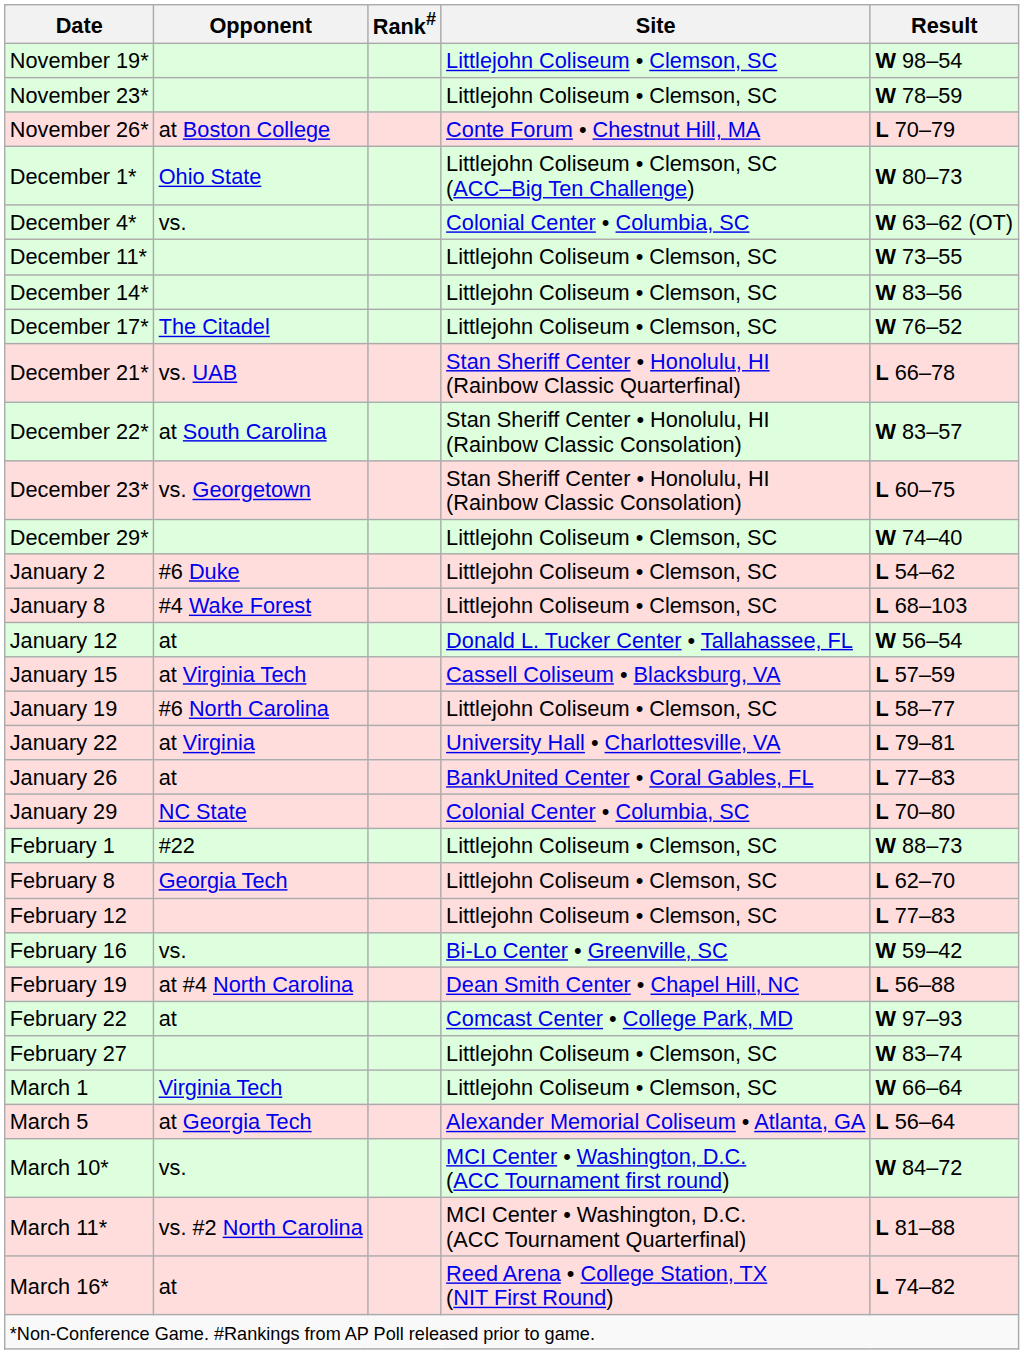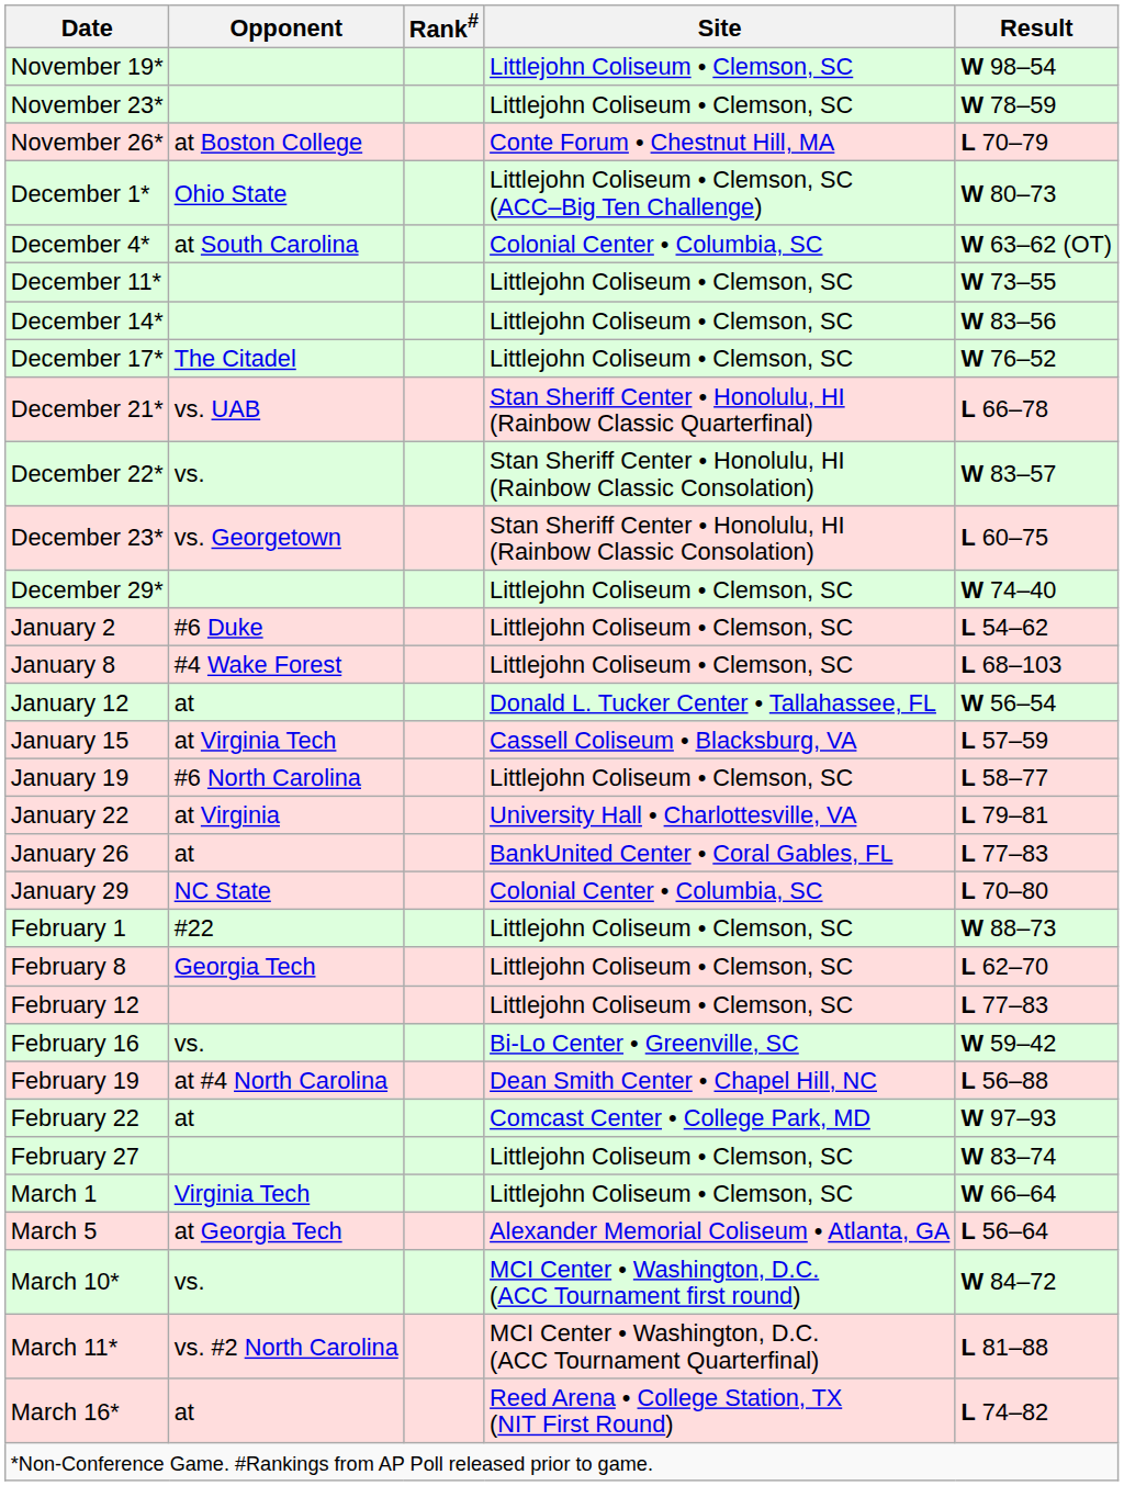 <table class="wikitable" style="font-size:95%;">
 <tr>
 <th>Date</th>
 <th>Opponent</th>
 <th>Rank<sup>#</sup></th>
 <th>Site</th>
 <th>Result</th>
 </tr>
 <tr style="background: #ddffdd;">
 <td>November 19*</td>
 <td></td>
 <td></td>
 <td><a href='#'>Littlejohn Coliseum</a> • <a href='#'>Clemson, SC</a></td>
 <td><strong>W</strong> 98–54</td>
 </tr>
 <tr style="background: #ddffdd;">
 <td>November 23*</td>
 <td></td>
 <td></td>
 <td>Littlejohn Coliseum • Clemson, SC</td>
 <td><strong>W</strong> 78–59</td>
 </tr>
 <tr style="background: #ffdddd;">
 <td>November 26*</td>
 <td>at <a href='#'>Boston College</a></td>
 <td></td>
 <td><a href='#'>Conte Forum</a> • <a href='#'>Chestnut Hill, MA</a></td>
 <td><strong>L</strong> 70–79</td>
 </tr>
 <tr style="background: #ddffdd;">
 <td>December 1*</td>
 <td><a href='#'>Ohio State</a></td>
 <td></td>
 <td>Littlejohn Coliseum • Clemson, SC<br>(<a href='#'>ACC–Big Ten Challenge</a>)</td>
 <td><strong>W</strong> 80–73</td>
 </tr>
 <tr style="background: #ddffdd;">
 <td>December 4*</td>
-<td>vs. </td>
+<td>at <a href='#'>South Carolina</a></td>
 <td></td>
 <td><a href='#'>Colonial Center</a> • <a href='#'>Columbia, SC</a></td>
 <td><strong>W</strong> 63–62 (OT)</td>
 </tr>
 <tr style="background: #ddffdd;">
 <td>December 11*</td>
 <td></td>
 <td></td>
 <td>Littlejohn Coliseum • Clemson, SC</td>
 <td><strong>W</strong> 73–55</td>
 </tr>
 <tr style="background: #ddffdd;">
 <td>December 14*</td>
 <td></td>
 <td></td>
 <td>Littlejohn Coliseum • Clemson, SC</td>
 <td><strong>W</strong> 83–56</td>
 </tr>
 <tr style="background: #ddffdd;">
 <td>December 17*</td>
 <td><a href='#'>The Citadel</a></td>
 <td></td>
 <td>Littlejohn Coliseum • Clemson, SC</td>
 <td><strong>W</strong> 76–52</td>
 </tr>
 <tr style="background: #ffdddd;">
 <td>December 21*</td>
 <td>vs. <a href='#'>UAB</a></td>
 <td></td>
 <td><a href='#'>Stan Sheriff Center</a> • <a href='#'>Honolulu, HI</a><br>(Rainbow Classic Quarterfinal)</td>
 <td><strong>L</strong> 66–78</td>
 </tr>
 <tr style="background: #ddffdd;">
 <td>December 22*</td>
-<td>at <a href='#'>South Carolina</a></td>
+<td>vs. </td>
 <td></td>
 <td>Stan Sheriff Center • Honolulu, HI<br>(Rainbow Classic Consolation)</td>
 <td><strong>W</strong> 83–57</td>
 </tr>
 <tr style="background: #ffdddd;">
 <td>December 23*</td>
 <td>vs. <a href='#'>Georgetown</a></td>
 <td></td>
 <td>Stan Sheriff Center • Honolulu, HI<br>(Rainbow Classic Consolation)</td>
 <td><strong>L</strong> 60–75</td>
 </tr>
 <tr style="background: #ddffdd;">
 <td>December 29*</td>
 <td></td>
 <td></td>
 <td>Littlejohn Coliseum • Clemson, SC</td>
 <td><strong>W</strong> 74–40</td>
 </tr>
 <tr style="background: #ffdddd;">
 <td>January 2</td>
 <td>#6 <a href='#'>Duke</a></td>
 <td></td>
 <td>Littlejohn Coliseum • Clemson, SC</td>
 <td><strong>L</strong> 54–62</td>
 </tr>
 <tr style="background: #ffdddd;">
 <td>January 8</td>
 <td>#4 <a href='#'>Wake Forest</a></td>
 <td></td>
 <td>Littlejohn Coliseum • Clemson, SC</td>
 <td><strong>L</strong> 68–103</td>
 </tr>
 <tr style="background: #ddffdd;">
 <td>January 12</td>
 <td>at </td>
 <td></td>
 <td><a href='#'>Donald L. Tucker Center</a> • <a href='#'>Tallahassee, FL</a></td>
 <td><strong>W</strong> 56–54</td>
 </tr>
 <tr style="background: #ffdddd;">
 <td>January 15</td>
 <td>at <a href='#'>Virginia Tech</a></td>
 <td></td>
 <td><a href='#'>Cassell Coliseum</a> • <a href='#'>Blacksburg, VA</a></td>
 <td><strong>L</strong> 57–59</td>
 </tr>
 <tr style="background: #ffdddd;">
 <td>January 19</td>
 <td>#6 <a href='#'>North Carolina</a></td>
 <td></td>
 <td>Littlejohn Coliseum • Clemson, SC</td>
 <td><strong>L</strong> 58–77</td>
 </tr>
 <tr style="background: #ffdddd;">
 <td>January 22</td>
 <td>at <a href='#'>Virginia</a></td>
 <td></td>
 <td><a href='#'>University Hall</a> • <a href='#'>Charlottesville, VA</a></td>
 <td><strong>L</strong> 79–81</td>
 </tr>
 <tr style="background: #ffdddd;">
 <td>January 26</td>
 <td>at </td>
 <td></td>
 <td><a href='#'>BankUnited Center</a> • <a href='#'>Coral Gables, FL</a></td>
 <td><strong>L</strong> 77–83</td>
 </tr>
 <tr style="background: #ffdddd;">
 <td>January 29</td>
 <td><a href='#'>NC State</a></td>
 <td></td>
 <td><a href='#'>Colonial Center</a> • <a href='#'>Columbia, SC</a></td>
 <td><strong>L</strong> 70–80</td>
 </tr>
 <tr style="background: #ddffdd;">
 <td>February 1</td>
 <td>#22 </td>
 <td></td>
 <td>Littlejohn Coliseum • Clemson, SC</td>
 <td><strong>W</strong> 88–73</td>
 </tr>
 <tr style="background: #ffdddd;">
 <td>February 8</td>
 <td><a href='#'>Georgia Tech</a></td>
 <td></td>
 <td>Littlejohn Coliseum • Clemson, SC</td>
 <td><strong>L</strong> 62–70</td>
 </tr>
 <tr style="background: #ffdddd;">
 <td>February 12</td>
 <td></td>
 <td></td>
 <td>Littlejohn Coliseum • Clemson, SC</td>
 <td><strong>L</strong> 77–83</td>
 </tr>
 <tr style="background: #ddffdd;">
 <td>February 16</td>
 <td>vs. </td>
 <td></td>
 <td><a href='#'>Bi-Lo Center</a> • <a href='#'>Greenville, SC</a></td>
 <td><strong>W</strong> 59–42</td>
 </tr>
 <tr style="background: #ffdddd;">
 <td>February 19</td>
 <td>at #4 <a href='#'>North Carolina</a></td>
 <td></td>
 <td><a href='#'>Dean Smith Center</a> • <a href='#'>Chapel Hill, NC</a></td>
 <td><strong>L</strong> 56–88</td>
 </tr>
 <tr style="background: #ddffdd;">
 <td>February 22</td>
 <td>at </td>
 <td></td>
 <td><a href='#'>Comcast Center</a> • <a href='#'>College Park, MD</a></td>
 <td><strong>W</strong> 97–93</td>
 </tr>
 <tr style="background: #ddffdd;">
 <td>February 27</td>
 <td></td>
 <td></td>
 <td>Littlejohn Coliseum • Clemson, SC</td>
 <td><strong>W</strong> 83–74</td>
 </tr>
 <tr style="background: #ddffdd;">
 <td>March 1</td>
 <td><a href='#'>Virginia Tech</a></td>
 <td></td>
 <td>Littlejohn Coliseum • Clemson, SC</td>
 <td><strong>W</strong> 66–64</td>
 </tr>
 <tr style="background: #ffdddd;">
 <td>March 5</td>
 <td>at <a href='#'>Georgia Tech</a></td>
 <td></td>
 <td><a href='#'>Alexander Memorial Coliseum</a> • <a href='#'>Atlanta, GA</a></td>
 <td><strong>L</strong> 56–64</td>
 </tr>
 <tr style="background: #ddffdd;">
 <td>March 10*</td>
 <td>vs. </td>
 <td></td>
 <td><a href='#'>MCI Center</a> • <a href='#'>Washington, D.C.</a><br>(<a href='#'>ACC Tournament first round</a>)</td>
 <td><strong>W</strong> 84–72</td>
 </tr>
 <tr style="background: #ffdddd;">
 <td>March 11*</td>
 <td>vs. #2 <a href='#'>North Carolina</a></td>
 <td></td>
 <td>MCI Center • Washington, D.C.<br>(ACC Tournament Quarterfinal)</td>
 <td><strong>L</strong> 81–88</td>
 </tr>
 <tr style="background: #ffdddd;">
 <td>March 16*</td>
 <td>at </td>
 <td></td>
 <td><a href='#'>Reed Arena</a> • <a href='#'>College Station, TX</a><br>(<a href='#'>NIT First Round</a>)</td>
 <td><strong>L</strong> 74–82</td>
 </tr>
 <tr style="background:#f9f9f9;">
 <td colspan=5><small>*Non-Conference Game. #Rankings from AP Poll released prior to game.</small></td>
 </tr>
 </table>
